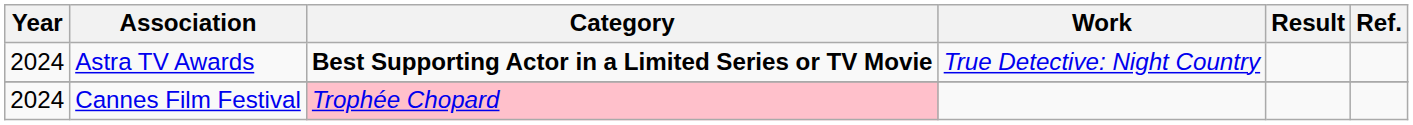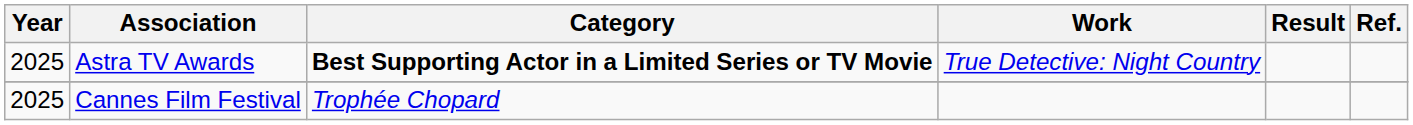 <table class="wikitable plainrowheaders">
 <tr>
 <th>Year</th>
 <th>Association</th>
 <th>Category</th>
 <th>Work</th>
 <th>Result</th>
 <th>Ref.</th>
 </tr>
 <tr>
-<td>2024</td>
+<td>2025</td>
 <td><a href='#'>Astra TV Awards</a></td>
 <td><strong>Best Supporting Actor in a Limited Series or TV Movie</strong></td>
 <td><em><a href='#'>True Detective: Night Country</a></em></td>
 <td></td>
 <td></td>
 </tr>
 <tr>
 </tr>
 <tr>
-<td>2024</td>
+<td>2025</td>
 <td><a href='#'>Cannes Film Festival</a></td>
-<td style="background: pink;"><em><a href='#'>Trophée Chopard</a></em></td>
+<td><em><a href='#'>Trophée Chopard</a></em></td>
 <td></td>
 <td></td>
 <td></td>
 </tr>
 </table>
